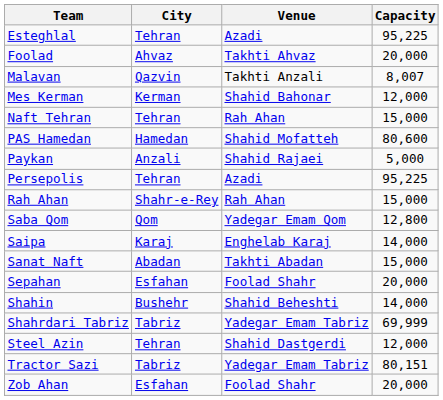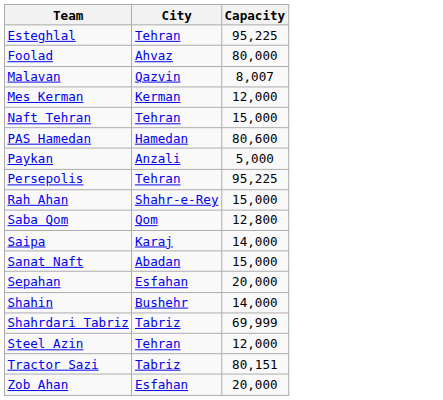 <table class="wikitable sortable">
 <tr>
 <th>Team</th>
 <th>City</th>
-<th>Venue</th>
 <th>Capacity</th>
 </tr>
 <tr>
 <td><a href='#'>Esteghlal</a></td>
 <td><a href='#'>Tehran</a></td>
-<td><a href='#'>Azadi</a></td>
 <td align="center">95,225</td>
 </tr>
 <tr>
 <td><a href='#'>Foolad</a></td>
 <td><a href='#'>Ahvaz</a></td>
-<td><a href='#'>Takhti Ahvaz</a></td>
-<td align="center">20,000</td>
+<td align="center">80,000</td>
 </tr>
 <tr>
 <td><a href='#'>Malavan</a></td>
 <td><a href='#'>Qazvin</a></td>
-<td>Takhti Anzali</td>
 <td align="center">8,007</td>
 </tr>
 <tr>
 <td><a href='#'>Mes Kerman</a></td>
 <td><a href='#'>Kerman</a></td>
-<td><a href='#'>Shahid Bahonar</a></td>
 <td align="center">12,000</td>
 </tr>
 <tr>
 <td><a href='#'>Naft Tehran</a></td>
 <td><a href='#'>Tehran</a></td>
-<td><a href='#'>Rah Ahan</a></td>
 <td align="center">15,000</td>
 </tr>
 <tr>
 <td><a href='#'>PAS Hamedan</a></td>
 <td><a href='#'>Hamedan</a></td>
-<td><a href='#'>Shahid Mofatteh</a></td>
 <td align="center">80,600</td>
 </tr>
 <tr>
 <td><a href='#'>Paykan</a></td>
 <td><a href='#'>Anzali</a></td>
-<td><a href='#'>Shahid Rajaei</a></td>
 <td align="center">5,000</td>
 </tr>
 <tr>
 <td><a href='#'>Persepolis</a></td>
 <td><a href='#'>Tehran</a></td>
-<td><a href='#'>Azadi</a></td>
 <td align="center">95,225</td>
 </tr>
 <tr>
 <td><a href='#'>Rah Ahan</a></td>
 <td><a href='#'>Shahr-e-Rey</a></td>
-<td><a href='#'>Rah Ahan</a></td>
 <td align="center">15,000</td>
 </tr>
 <tr>
 <td><a href='#'>Saba Qom</a></td>
 <td><a href='#'>Qom</a></td>
-<td><a href='#'>Yadegar Emam Qom</a></td>
 <td align="center">12,800</td>
 </tr>
 <tr>
 <td><a href='#'>Saipa</a></td>
 <td><a href='#'>Karaj</a></td>
-<td><a href='#'>Enghelab Karaj</a></td>
 <td align="center">14,000</td>
 </tr>
 <tr>
 <td><a href='#'>Sanat Naft</a></td>
 <td><a href='#'>Abadan</a></td>
-<td><a href='#'>Takhti Abadan</a></td>
 <td align="center">15,000</td>
 </tr>
 <tr>
 <td><a href='#'>Sepahan</a></td>
 <td><a href='#'>Esfahan</a></td>
-<td><a href='#'>Foolad Shahr</a></td>
 <td align="center">20,000</td>
 </tr>
 <tr>
 <td><a href='#'>Shahin</a></td>
 <td><a href='#'>Bushehr</a></td>
-<td><a href='#'>Shahid Beheshti</a></td>
 <td align="center">14,000</td>
 </tr>
 <tr>
 <td><a href='#'>Shahrdari Tabriz</a></td>
 <td><a href='#'>Tabriz</a></td>
-<td><a href='#'>Yadegar Emam Tabriz</a></td>
 <td align="center">69,999</td>
 </tr>
 <tr>
 <td><a href='#'>Steel Azin</a></td>
 <td><a href='#'>Tehran</a></td>
-<td><a href='#'>Shahid Dastgerdi</a></td>
 <td align="center">12,000</td>
 </tr>
 <tr>
 <td><a href='#'>Tractor Sazi</a></td>
 <td><a href='#'>Tabriz</a></td>
-<td><a href='#'>Yadegar Emam Tabriz</a></td>
 <td align="center">80,151</td>
 </tr>
 <tr>
 <td><a href='#'>Zob Ahan</a></td>
 <td><a href='#'>Esfahan</a></td>
-<td><a href='#'>Foolad Shahr</a></td>
 <td align="center">20,000</td>
 </tr>
 </table>
